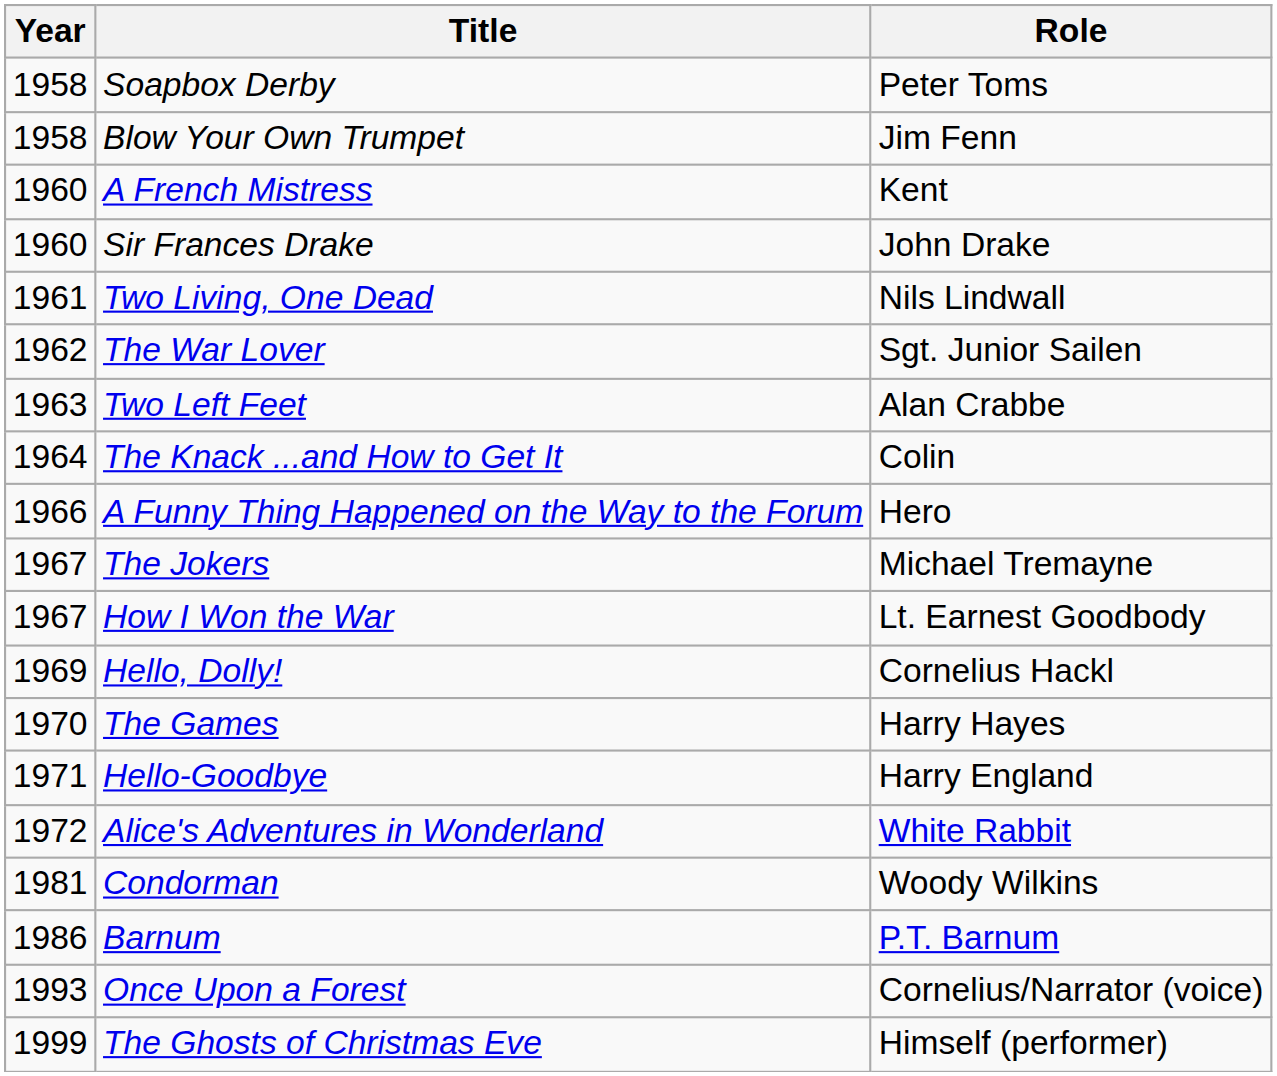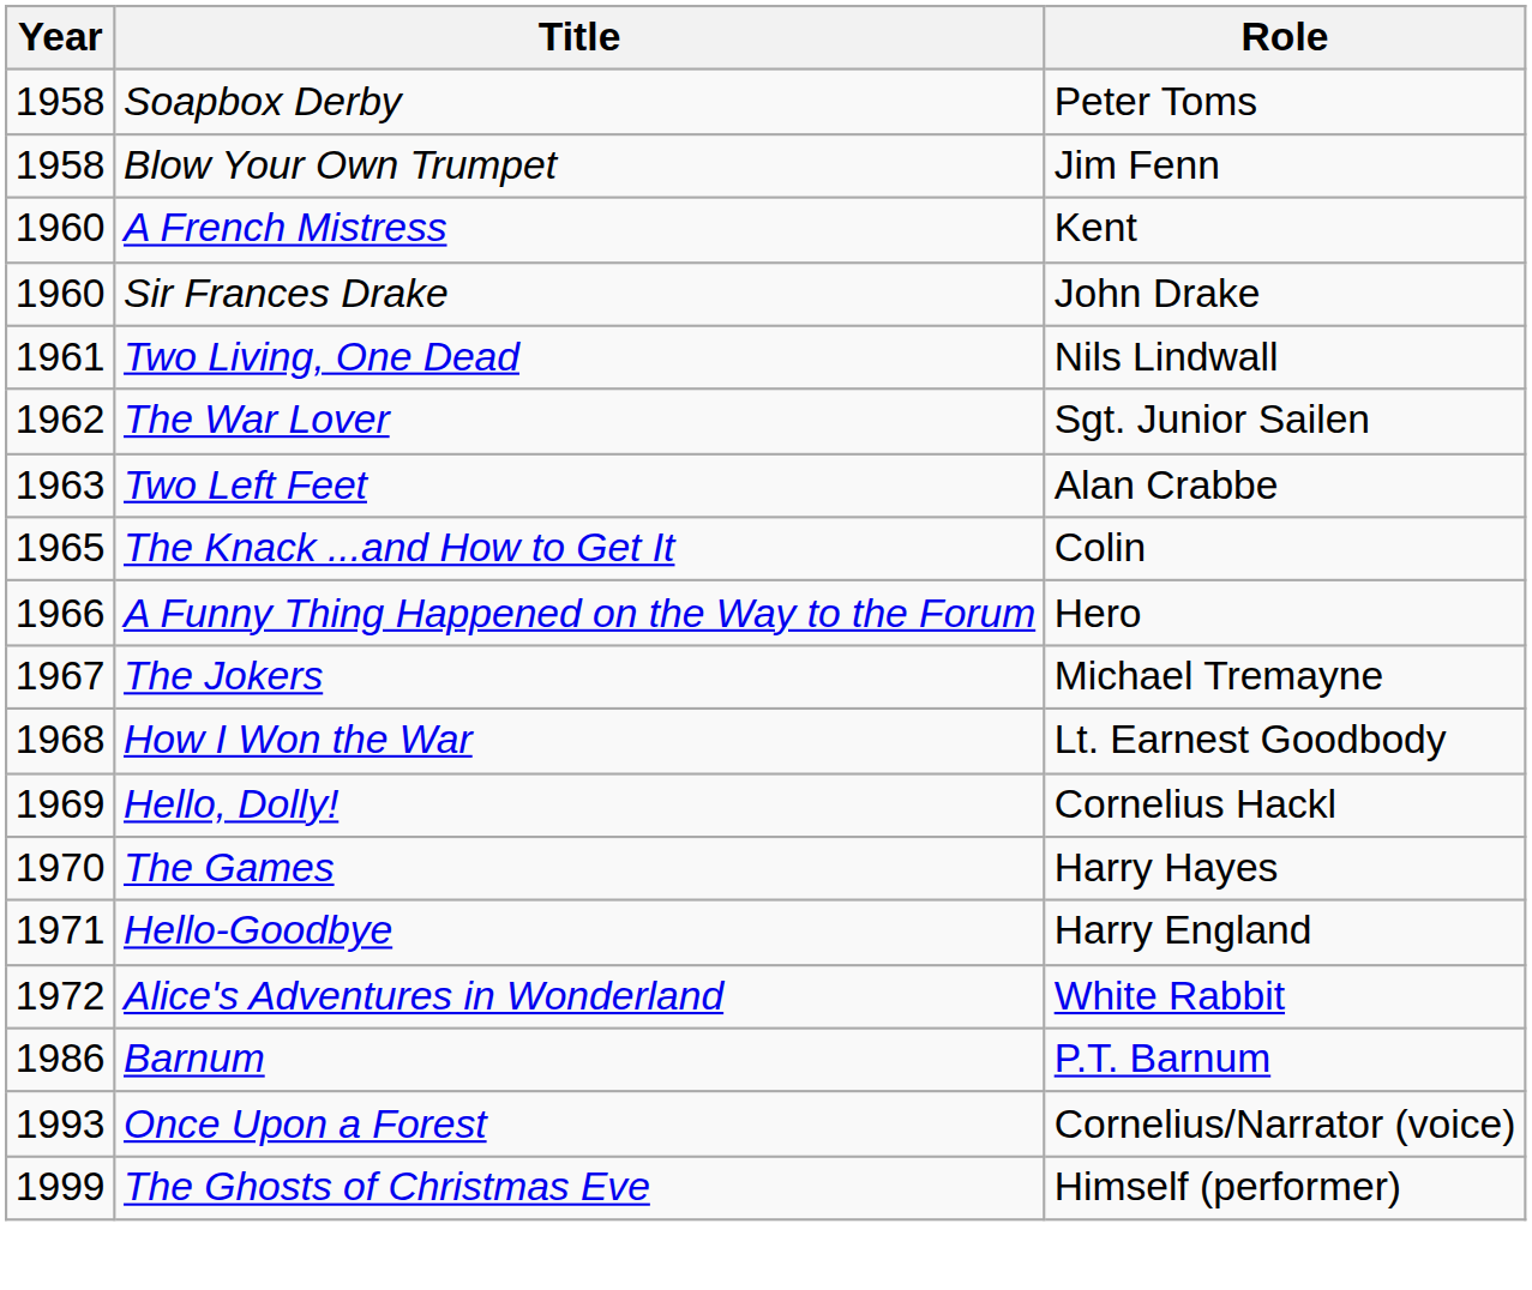 <table class="wikitable sortable">
 <tr>
 <th>Year</th>
 <th>Title</th>
 <th>Role</th>
 </tr>
 <tr>
 <td>1958</td>
 <td><em>Soapbox Derby</em></td>
 <td>Peter Toms</td>
 </tr>
 <tr>
 <td>1958</td>
 <td><em>Blow Your Own Trumpet</em></td>
 <td>Jim Fenn</td>
 </tr>
 <tr>
 <td>1960</td>
 <td><em><a href='#'>A French Mistress</a></em></td>
 <td>Kent</td>
 </tr>
 <tr>
 <td>1960</td>
 <td><em>Sir Frances Drake</em></td>
 <td>John Drake</td>
 </tr>
 <tr>
 <td>1961</td>
 <td><em><a href='#'>Two Living, One Dead</a></em></td>
 <td>Nils Lindwall</td>
 </tr>
 <tr>
 <td>1962</td>
 <td><em><a href='#'>The War Lover</a></em></td>
 <td>Sgt. Junior Sailen</td>
 </tr>
 <tr>
 <td>1963</td>
 <td><em><a href='#'>Two Left Feet</a></em></td>
 <td>Alan Crabbe</td>
 </tr>
 <tr>
-<td>1964</td>
+<td>1965</td>
 <td><em><a href='#'>The Knack ...and How to Get It</a></em></td>
 <td>Colin</td>
 </tr>
 <tr>
 <td>1966</td>
 <td><em><a href='#'>A Funny Thing Happened on the Way to the Forum</a></em></td>
 <td>Hero</td>
 </tr>
 <tr>
 <td>1967</td>
 <td><em><a href='#'>The Jokers</a></em></td>
 <td>Michael Tremayne</td>
 </tr>
 <tr>
-<td>1967</td>
+<td>1968</td>
 <td><em><a href='#'>How I Won the War</a></em></td>
 <td>Lt. Earnest Goodbody</td>
 </tr>
 <tr>
 <td>1969</td>
 <td><em><a href='#'>Hello, Dolly!</a></em></td>
 <td>Cornelius Hackl</td>
 </tr>
 <tr>
 <td>1970</td>
 <td><em><a href='#'>The Games</a></em></td>
 <td>Harry Hayes</td>
 </tr>
 <tr>
 <td>1971</td>
 <td><em><a href='#'>Hello-Goodbye</a></em></td>
 <td>Harry England</td>
 </tr>
 <tr>
 <td>1972</td>
 <td><em><a href='#'>Alice's Adventures in Wonderland</a></em></td>
 <td><a href='#'>White Rabbit</a></td>
 </tr>
 <tr>
-<td>1981</td>
-<td><em><a href='#'>Condorman</a></em></td>
-<td>Woody Wilkins</td>
-</tr>
-<tr>
 <td>1986</td>
 <td><em><a href='#'>Barnum</a></em></td>
 <td><a href='#'>P.T. Barnum</a></td>
 </tr>
 <tr>
 <td>1993</td>
 <td><em><a href='#'>Once Upon a Forest</a></em></td>
 <td>Cornelius/Narrator (voice)</td>
 </tr>
 <tr>
 <td>1999</td>
 <td><em><a href='#'>The Ghosts of Christmas Eve</a></em></td>
 <td>Himself (performer)</td>
 </tr>
 </table>
